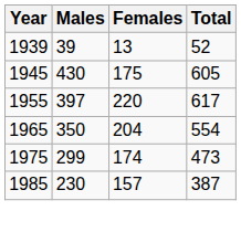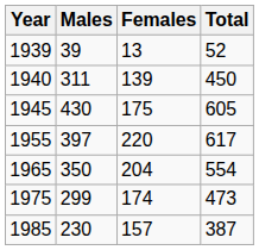 <table class="wikitable">
 <tr>
 <th>Year</th>
 <th>Males</th>
 <th>Females</th>
 <th>Total</th>
 </tr>
 <tr>
 <td>1939</td>
 <td>39</td>
 <td>13</td>
 <td>52</td>
+</tr>
+<tr>
+<td>1940</td>
+<td>311</td>
+<td>139</td>
+<td>450</td>
 </tr>
 <tr>
 <td>1945</td>
 <td>430</td>
 <td>175</td>
 <td>605</td>
 </tr>
 <tr>
 <td>1955</td>
 <td>397</td>
 <td>220</td>
 <td>617</td>
 </tr>
 <tr>
 <td>1965</td>
 <td>350</td>
 <td>204</td>
 <td>554</td>
 </tr>
 <tr>
 <td>1975</td>
 <td>299</td>
 <td>174</td>
 <td>473</td>
 </tr>
 <tr>
 <td>1985</td>
 <td>230</td>
 <td>157</td>
 <td>387</td>
 </tr>
 </table>
